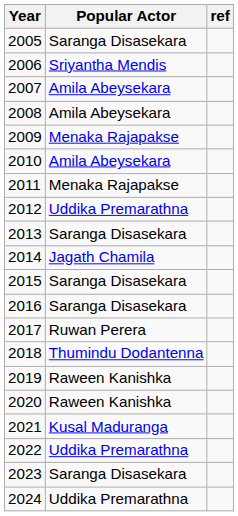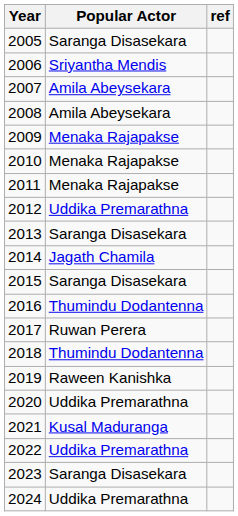 <table class="wikitable">
 <tr>
 <th>Year</th>
 <th>Popular Actor</th>
 <th>ref</th>
 </tr>
 <tr>
 <td>2005</td>
 <td>Saranga Disasekara</td>
 <td></td>
 </tr>
 <tr>
 <td>2006</td>
 <td><a href='#'>Sriyantha Mendis</a></td>
 <td></td>
 </tr>
 <tr>
 <td>2007</td>
 <td><a href='#'>Amila Abeysekara</a></td>
 <td></td>
 </tr>
 <tr>
 <td>2008</td>
 <td>Amila Abeysekara</td>
 <td></td>
 </tr>
 <tr>
 <td>2009</td>
 <td><a href='#'>Menaka Rajapakse</a></td>
 <td></td>
 </tr>
 <tr>
 <td>2010</td>
-<td><a href='#'>Amila Abeysekara</a></td>
+<td>Menaka Rajapakse</td>
 <td></td>
 </tr>
 <tr>
 <td>2011</td>
 <td>Menaka Rajapakse</td>
 <td></td>
 </tr>
 <tr>
 <td>2012</td>
 <td><a href='#'>Uddika Premarathna</a></td>
 <td></td>
 </tr>
 <tr>
 <td>2013</td>
 <td>Saranga Disasekara</td>
 <td></td>
 </tr>
 <tr>
 <td>2014</td>
 <td><a href='#'>Jagath Chamila</a></td>
 <td></td>
 </tr>
 <tr>
 <td>2015</td>
 <td>Saranga Disasekara</td>
 <td></td>
 </tr>
 <tr>
 <td>2016</td>
-<td>Saranga Disasekara</td>
+<td><a href='#'>Thumindu Dodantenna</a></td>
 <td></td>
 </tr>
 <tr>
 <td>2017</td>
 <td>Ruwan Perera</td>
 <td></td>
 </tr>
 <tr>
 <td>2018</td>
 <td><a href='#'>Thumindu Dodantenna</a></td>
 <td></td>
 </tr>
 <tr>
 <td>2019</td>
 <td>Raween Kanishka</td>
 <td></td>
 </tr>
 <tr>
 <td>2020</td>
-<td>Raween Kanishka</td>
+<td>Uddika Premarathna</td>
 <td></td>
 </tr>
 <tr>
 <td>2021</td>
 <td><a href='#'>Kusal Maduranga</a></td>
 <td></td>
 </tr>
 <tr>
 <td>2022</td>
 <td><a href='#'>Uddika Premarathna</a></td>
 <td></td>
 </tr>
 <tr>
 <td>2023</td>
 <td>Saranga Disasekara</td>
 <td></td>
 </tr>
 <tr>
 <td>2024</td>
 <td>Uddika Premarathna</td>
 <td></td>
 </tr>
 </table>
